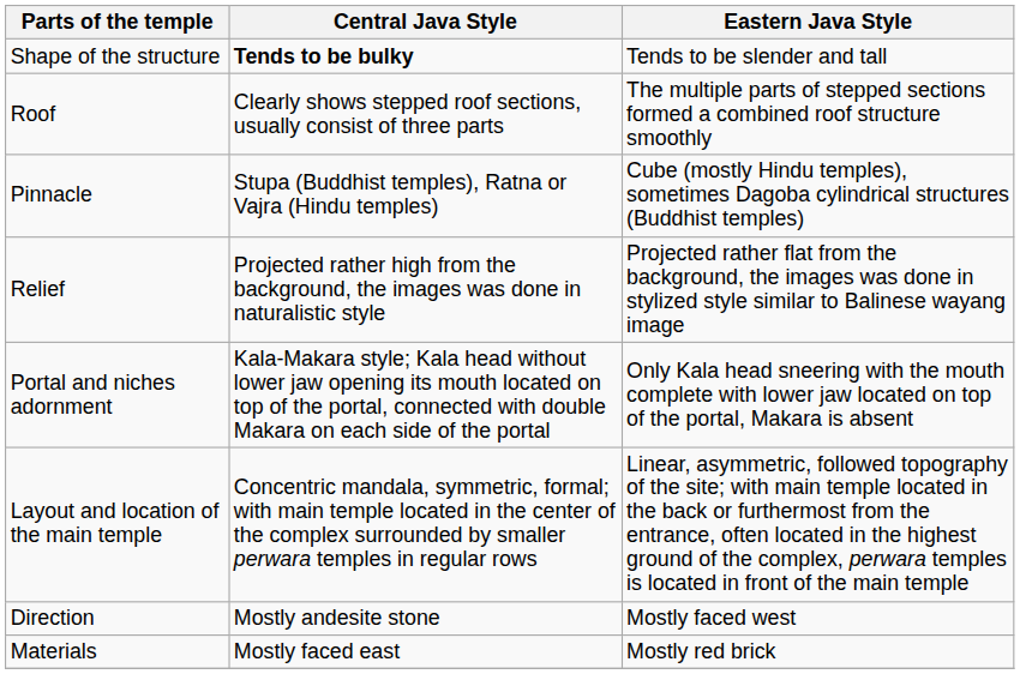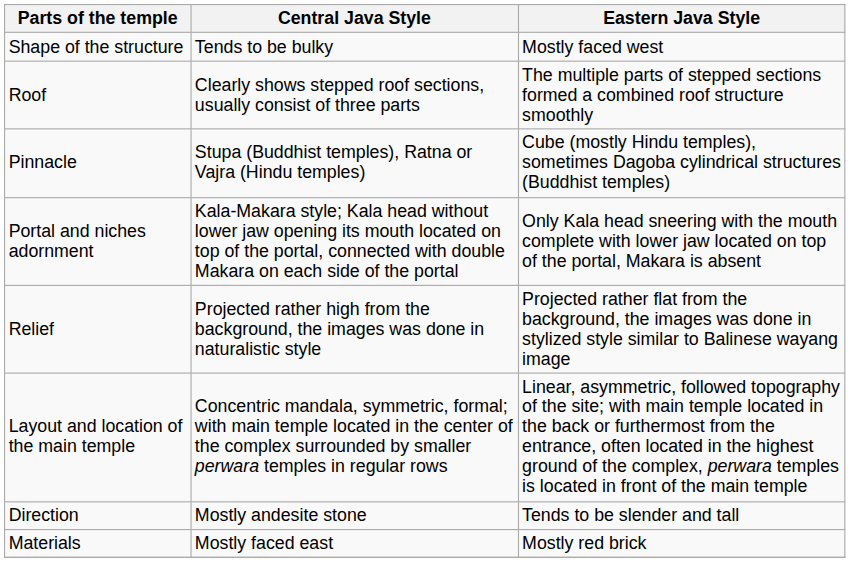 <table class="wikitable sortable" border="1" width="60%">
 <tr>
 <th width="70px">Parts of the temple</th>
 <th width="140px">Central Java Style</th>
 <th width="140px">Eastern Java Style</th>
 </tr>
 <tr>
 <td>Shape of the structure</td>
-<td><strong>Tends to be bulky</strong></td>
-<td>Tends to be slender and tall</td>
+<td>Tends to be bulky</td>
+<td>Mostly faced west</td>
 </tr>
 <tr>
 <td>Roof</td>
 <td>Clearly shows stepped roof sections, usually consist of three parts</td>
 <td>The multiple parts of stepped sections formed a combined roof structure smoothly</td>
 </tr>
 <tr>
 <td>Pinnacle</td>
 <td>Stupa (Buddhist temples), Ratna or Vajra (Hindu temples)</td>
 <td>Cube (mostly Hindu temples), sometimes Dagoba cylindrical structures (Buddhist temples)</td>
 </tr>
 <tr>
+<td>Portal and niches adornment</td>
+<td>Kala-Makara style; Kala head without lower jaw opening its mouth located on top of the portal, connected with double Makara on each side of the portal</td>
+<td>Only Kala head sneering with the mouth complete with lower jaw located on top of the portal, Makara is absent</td>
+</tr>
+<tr>
 <td>Relief</td>
 <td>Projected rather high from the background, the images was done in naturalistic style</td>
 <td>Projected rather flat from the background, the images was done in stylized style similar to Balinese wayang image</td>
-</tr>
-<tr>
-<td>Portal and niches adornment</td>
-<td>Kala-Makara style; Kala head without lower jaw opening its mouth located on top of the portal, connected with double Makara on each side of the portal</td>
-<td>Only Kala head sneering with the mouth complete with lower jaw located on top of the portal, Makara is absent</td>
 </tr>
 <tr>
 <td>Layout and location of the main temple</td>
 <td>Concentric mandala, symmetric, formal; with main temple located in the center of the complex surrounded by smaller <em>perwara</em> temples in regular rows</td>
 <td>Linear, asymmetric, followed topography of the site; with main temple located in the back or furthermost from the entrance, often located in the highest ground of the complex, <em>perwara</em> temples is located in front of the main temple</td>
 </tr>
 <tr>
 <td>Direction</td>
 <td>Mostly andesite stone</td>
-<td>Mostly faced west</td>
+<td>Tends to be slender and tall</td>
 </tr>
 <tr>
 <td>Materials</td>
 <td>Mostly faced east</td>
 <td>Mostly red brick</td>
 </tr>
 <tr>
 </tr>
 </table>
